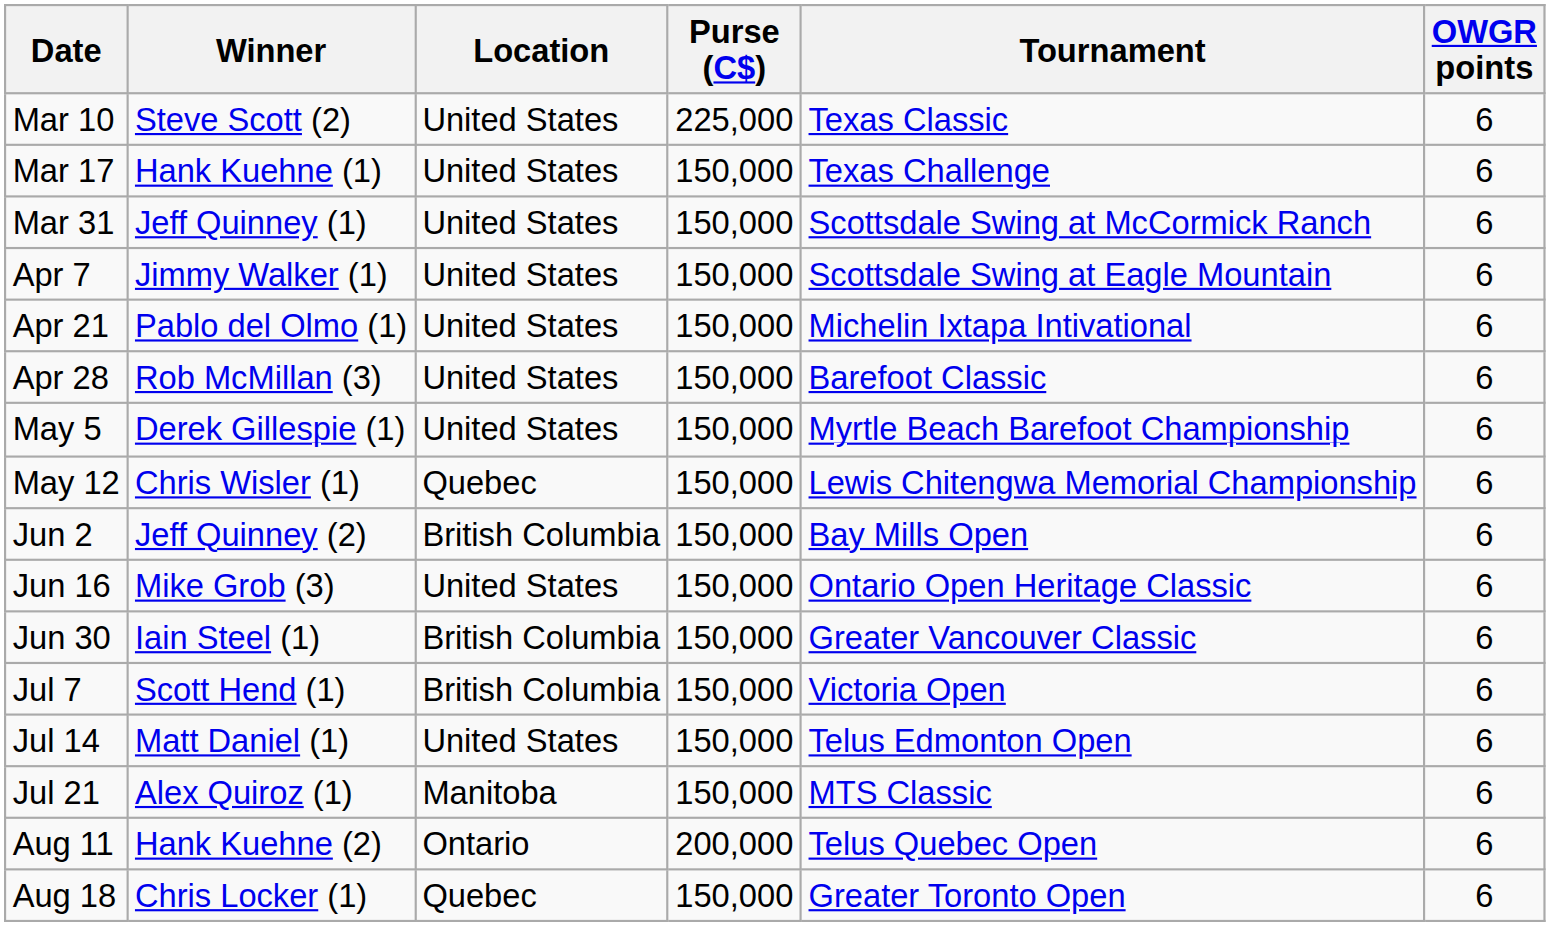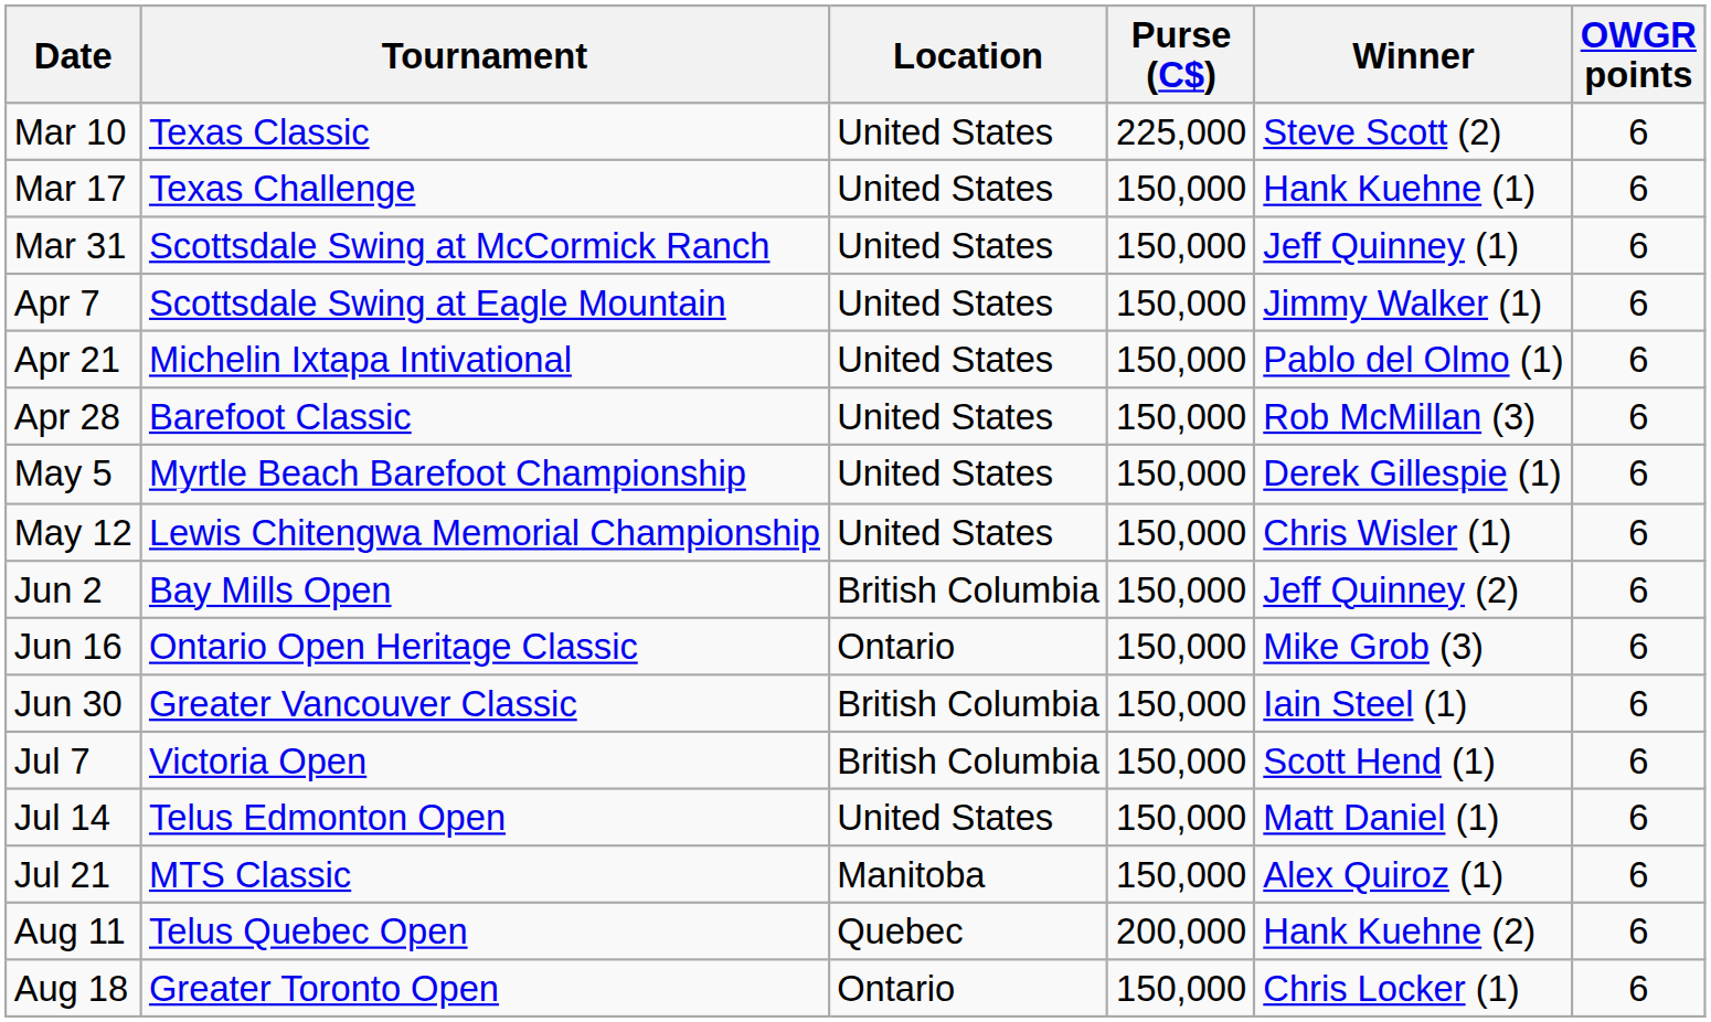 <table class="wikitable" style="font-size:95%">
 <tr>
 <th>Date</th>
-<th>Winner</th>
+<th>Tournament</th>
 <th>Location</th>
 <th>Purse<br>(<a href='#'>C$</a>)</th>
-<th>Tournament</th>
+<th>Winner</th>
 <th><a href='#'>OWGR</a><br>points</th>
 </tr>
 <tr>
 <td>Mar 10</td>
-<td> <a href='#'>Steve Scott</a> (2)</td>
+<td><a href='#'>Texas Classic</a></td>
 <td>United States</td>
 <td align=right>225,000</td>
-<td><a href='#'>Texas Classic</a></td>
+<td> <a href='#'>Steve Scott</a> (2)</td>
 <td align=center>6</td>
 </tr>
 <tr>
 <td>Mar 17</td>
-<td> <a href='#'>Hank Kuehne</a> (1)</td>
+<td><a href='#'>Texas Challenge</a></td>
 <td>United States</td>
 <td align=right>150,000</td>
-<td><a href='#'>Texas Challenge</a></td>
+<td> <a href='#'>Hank Kuehne</a> (1)</td>
 <td align=center>6</td>
 </tr>
 <tr>
 <td>Mar 31</td>
-<td> <a href='#'>Jeff Quinney</a> (1)</td>
+<td><a href='#'>Scottsdale Swing at McCormick Ranch</a></td>
 <td>United States</td>
 <td align=right>150,000</td>
-<td><a href='#'>Scottsdale Swing at McCormick Ranch</a></td>
+<td> <a href='#'>Jeff Quinney</a> (1)</td>
 <td align=center>6</td>
 </tr>
 <tr>
 <td>Apr 7</td>
-<td> <a href='#'>Jimmy Walker</a> (1)</td>
+<td><a href='#'>Scottsdale Swing at Eagle Mountain</a></td>
 <td>United States</td>
 <td align=right>150,000</td>
-<td><a href='#'>Scottsdale Swing at Eagle Mountain</a></td>
+<td> <a href='#'>Jimmy Walker</a> (1)</td>
 <td align=center>6</td>
 </tr>
 <tr>
 <td>Apr 21</td>
-<td> <a href='#'>Pablo del Olmo</a> (1)</td>
+<td><a href='#'>Michelin Ixtapa Intivational</a></td>
 <td>United States</td>
 <td align=right>150,000</td>
-<td><a href='#'>Michelin Ixtapa Intivational</a></td>
+<td> <a href='#'>Pablo del Olmo</a> (1)</td>
 <td align=center>6</td>
 </tr>
 <tr>
 <td>Apr 28</td>
-<td> <a href='#'>Rob McMillan</a> (3)</td>
+<td><a href='#'>Barefoot Classic</a></td>
 <td>United States</td>
 <td align=right>150,000</td>
-<td><a href='#'>Barefoot Classic</a></td>
+<td> <a href='#'>Rob McMillan</a> (3)</td>
 <td align=center>6</td>
 </tr>
 <tr>
 <td>May 5</td>
-<td> <a href='#'>Derek Gillespie</a> (1)</td>
+<td><a href='#'>Myrtle Beach Barefoot Championship</a></td>
 <td>United States</td>
 <td align=right>150,000</td>
-<td><a href='#'>Myrtle Beach Barefoot Championship</a></td>
+<td> <a href='#'>Derek Gillespie</a> (1)</td>
 <td align=center>6</td>
 </tr>
 <tr>
 <td>May 12</td>
+<td><a href='#'>Lewis Chitengwa Memorial Championship</a></td>
+<td>United States</td>
+<td align=right>150,000</td>
 <td> <a href='#'>Chris Wisler</a> (1)</td>
-<td>Quebec</td>
-<td align=right>150,000</td>
-<td><a href='#'>Lewis Chitengwa Memorial Championship</a></td>
 <td align=center>6</td>
 </tr>
 <tr>
 <td>Jun 2</td>
-<td> <a href='#'>Jeff Quinney</a> (2)</td>
+<td><a href='#'>Bay Mills Open</a></td>
 <td>British Columbia</td>
 <td align=right>150,000</td>
-<td><a href='#'>Bay Mills Open</a></td>
+<td> <a href='#'>Jeff Quinney</a> (2)</td>
 <td align=center>6</td>
 </tr>
 <tr>
 <td>Jun 16</td>
+<td><a href='#'>Ontario Open Heritage Classic</a></td>
+<td>Ontario</td>
+<td align=right>150,000</td>
 <td> <a href='#'>Mike Grob</a> (3)</td>
-<td>United States</td>
-<td align=right>150,000</td>
-<td><a href='#'>Ontario Open Heritage Classic</a></td>
 <td align=center>6</td>
 </tr>
 <tr>
 <td>Jun 30</td>
-<td> <a href='#'>Iain Steel</a> (1)</td>
+<td><a href='#'>Greater Vancouver Classic</a></td>
 <td>British Columbia</td>
 <td align=right>150,000</td>
-<td><a href='#'>Greater Vancouver Classic</a></td>
+<td> <a href='#'>Iain Steel</a> (1)</td>
 <td align=center>6</td>
 </tr>
 <tr>
 <td>Jul 7</td>
-<td> <a href='#'>Scott Hend</a> (1)</td>
+<td><a href='#'>Victoria Open</a></td>
 <td>British Columbia</td>
 <td align=right>150,000</td>
-<td><a href='#'>Victoria Open</a></td>
+<td> <a href='#'>Scott Hend</a> (1)</td>
 <td align=center>6</td>
 </tr>
 <tr>
 <td>Jul 14</td>
-<td> <a href='#'>Matt Daniel</a> (1)</td>
+<td><a href='#'>Telus Edmonton Open</a></td>
 <td>United States</td>
 <td align=right>150,000</td>
-<td><a href='#'>Telus Edmonton Open</a></td>
+<td> <a href='#'>Matt Daniel</a> (1)</td>
 <td align=center>6</td>
 </tr>
 <tr>
 <td>Jul 21</td>
-<td> <a href='#'>Alex Quiroz</a> (1)</td>
+<td><a href='#'>MTS Classic</a></td>
 <td>Manitoba</td>
 <td align=right>150,000</td>
-<td><a href='#'>MTS Classic</a></td>
+<td> <a href='#'>Alex Quiroz</a> (1)</td>
 <td align=center>6</td>
 </tr>
 <tr>
 <td>Aug 11</td>
+<td><a href='#'>Telus Quebec Open</a></td>
+<td>Quebec</td>
+<td align=right>200,000</td>
 <td> <a href='#'>Hank Kuehne</a> (2)</td>
-<td>Ontario</td>
-<td align=right>200,000</td>
-<td><a href='#'>Telus Quebec Open</a></td>
 <td align=center>6</td>
 </tr>
 <tr>
 <td>Aug 18</td>
+<td><a href='#'>Greater Toronto Open</a></td>
+<td>Ontario</td>
+<td align=right>150,000</td>
 <td> <a href='#'>Chris Locker</a> (1)</td>
-<td>Quebec</td>
-<td align=right>150,000</td>
-<td><a href='#'>Greater Toronto Open</a></td>
 <td align=center>6</td>
 </tr>
 </table>
